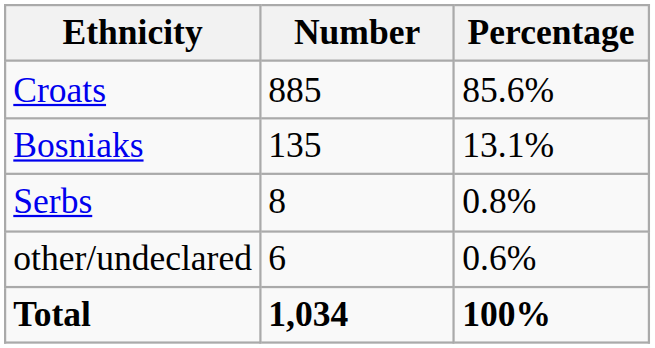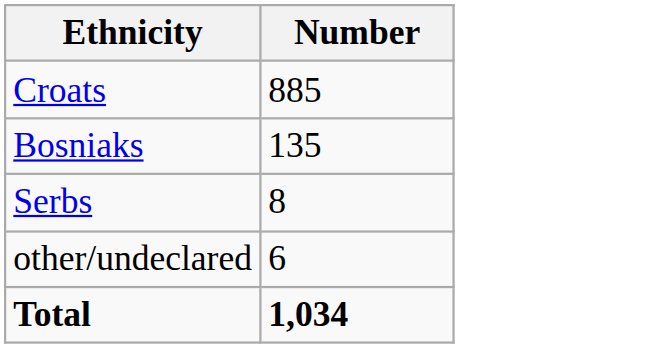 <table class="wikitable">
 <tr>
 <th width="100px">Ethnicity</th>
 <th width="80px">Number</th>
-<th width="80px">Percentage</th>
 </tr>
 <tr>
 <td><a href='#'>Croats</a></td>
 <td>885</td>
-<td>85.6%</td>
 </tr>
 <tr>
 <td><a href='#'>Bosniaks</a></td>
 <td>135</td>
-<td>13.1%</td>
 </tr>
 <tr>
 <td><a href='#'>Serbs</a></td>
 <td>8</td>
-<td>0.8%</td>
 </tr>
 <tr>
 <td>other/undeclared</td>
 <td>6</td>
-<td>0.6%</td>
 </tr>
 <tr>
 <td><strong>Total</strong></td>
 <td><strong>1,034</strong></td>
-<td><strong>100%</strong></td>
 </tr>
 </table>
